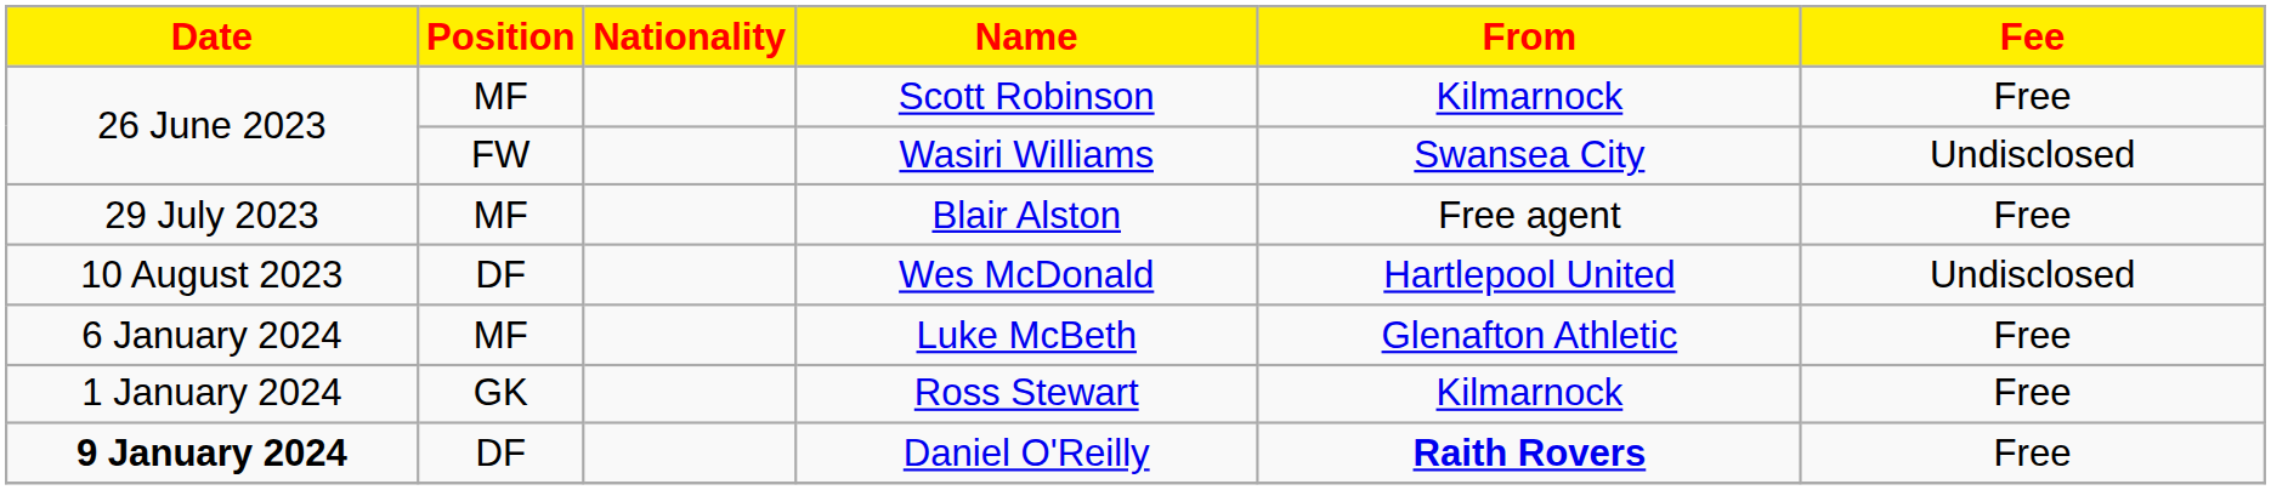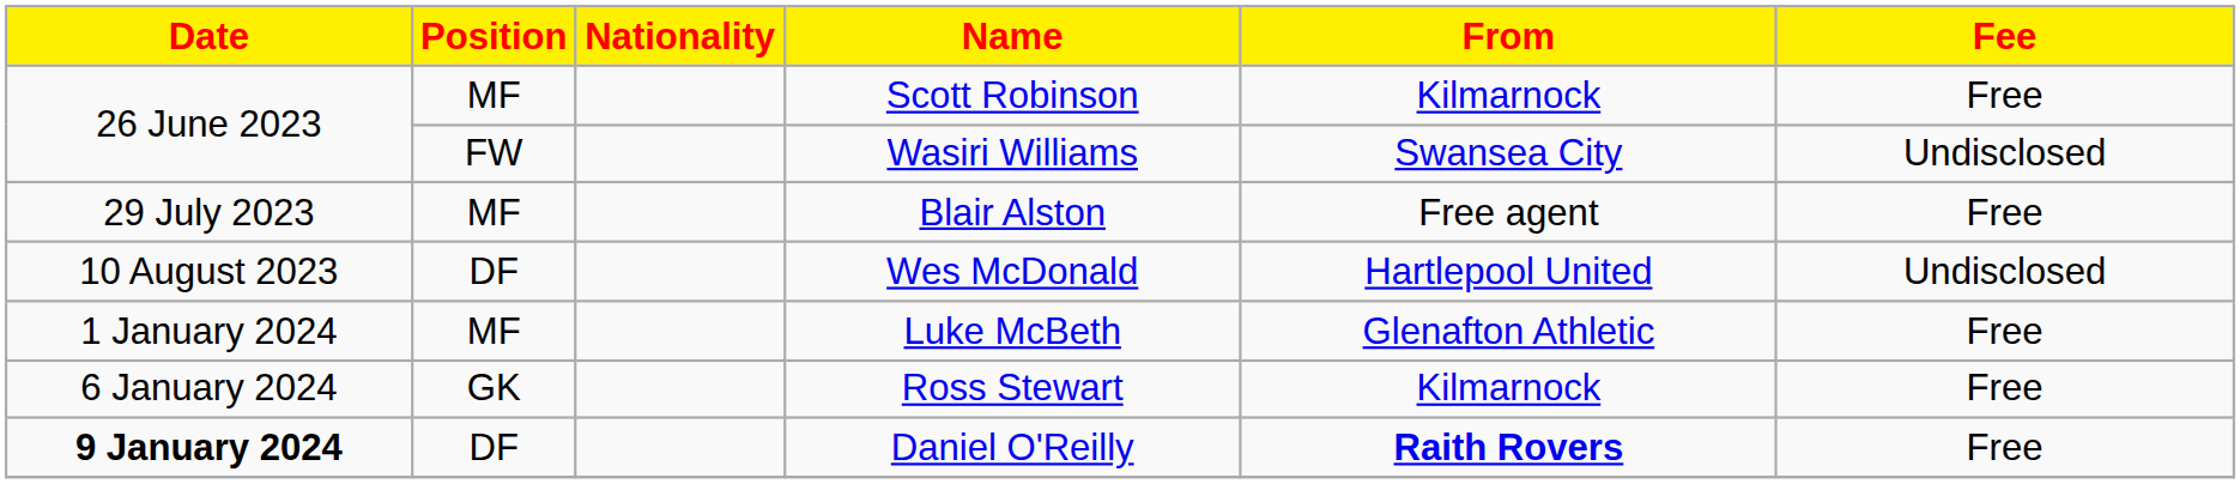 <table class="wikitable"  style="text-align:center; font-size:90%; ">
 <tr>
 <th style="background:#FFEF00; color:red; width:150px;">Date</th>
 <th style="background:#FFEF00; color:red; width:45px;">Position</th>
 <th style="background:#FFEF00; color:red; width:45px;">Nationality</th>
 <th style="background:#FFEF00; color:red; width:170px;">Name</th>
 <th style="background:#FFEF00; color:red; width:200px;">From</th>
 <th style="background:#FFEF00; color:red; width:170px;">Fee</th>
 </tr>
 <tr>
 <td rowspan=2>26 June 2023</td>
 <td>MF</td>
 <td></td>
 <td><a href='#'>Scott Robinson</a></td>
 <td><a href='#'>Kilmarnock</a></td>
 <td>Free</td>
 </tr>
 <tr>
 <td>FW</td>
 <td></td>
 <td><a href='#'>Wasiri Williams</a></td>
 <td><a href='#'>Swansea City</a></td>
 <td>Undisclosed</td>
 </tr>
 <tr>
 <td>29 July 2023</td>
 <td>MF</td>
 <td></td>
 <td><a href='#'>Blair Alston</a></td>
 <td>Free agent</td>
 <td>Free</td>
 </tr>
 <tr>
 <td>10 August 2023</td>
 <td>DF</td>
 <td></td>
 <td><a href='#'>Wes McDonald</a></td>
 <td><a href='#'>Hartlepool United</a></td>
 <td>Undisclosed</td>
 </tr>
 <tr>
-<td>6 January 2024</td>
+<td>1 January 2024</td>
 <td>MF</td>
 <td></td>
 <td><a href='#'>Luke McBeth</a></td>
 <td><a href='#'>Glenafton Athletic</a></td>
 <td>Free</td>
 </tr>
 <tr>
-<td>1 January 2024</td>
+<td>6 January 2024</td>
 <td>GK</td>
 <td></td>
 <td><a href='#'>Ross Stewart</a></td>
 <td><a href='#'>Kilmarnock</a></td>
 <td>Free</td>
 </tr>
 <tr>
 <td><strong>9 January 2024</strong></td>
 <td>DF</td>
 <td></td>
 <td><a href='#'>Daniel O'Reilly</a></td>
 <td><strong><a href='#'>Raith Rovers</a></strong></td>
 <td>Free</td>
 </tr>
 <tr>
 </tr>
 </table>
